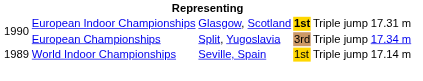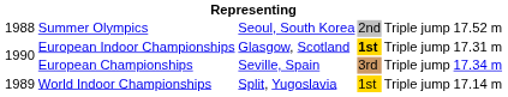 <table>
 <tr>
 <th colspan="6">Representing </th>
+</tr>
+<tr>
+<td>1988</td>
+<td><a href='#'>Summer Olympics</a></td>
+<td><a href='#'>Seoul, South Korea</a></td>
+<td bgcolor="silver">2nd</td>
+<td>Triple jump</td>
+<td>17.52 m</td>
 </tr>
 <tr>
 <td rowspan=2>1990</td>
 <td><a href='#'>European Indoor Championships</a></td>
 <td><a href='#'>Glasgow</a>, <a href='#'>Scotland</a></td>
 <td bgcolor="gold"><strong>1st</strong></td>
 <td>Triple jump</td>
 <td>17.31 m</td>
 </tr>
 <tr>
 <td><a href='#'>European Championships</a></td>
-<td><a href='#'>Split</a>, <a href='#'>Yugoslavia</a></td>
+<td><a href='#'>Seville, Spain</a></td>
 <td bgcolor="cc9966">3rd</td>
 <td>Triple jump</td>
 <td><a href='#'>17.34 m</a></td>
 </tr>
 <tr>
 <td>1989</td>
 <td><a href='#'>World Indoor Championships</a></td>
-<td><a href='#'>Seville, Spain</a></td>
+<td><a href='#'>Split</a>, <a href='#'>Yugoslavia</a></td>
 <td bgcolor="gold">1st</td>
 <td>Triple jump</td>
 <td>17.14 m</td>
 </tr>
 </table>
